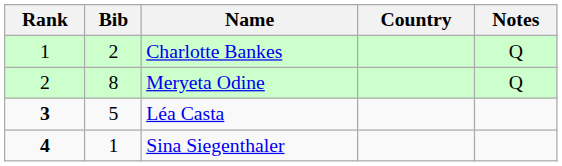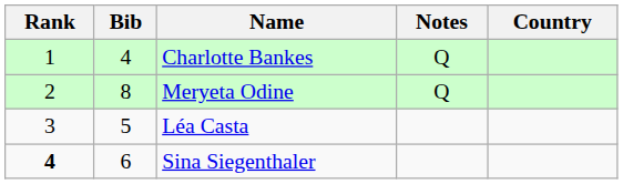 <table class="wikitable" style="text-align:center; width:450px">
 <tr>
 <th>Rank</th>
 <th>Bib</th>
 <th>Name</th>
+<th>Notes</th>
 <th>Country</th>
-<th>Notes</th>
 </tr>
 <tr bgcolor=ccffcc>
 <td>1</td>
-<td>2</td>
+<td>4</td>
 <td align=left><a href='#'>Charlotte Bankes</a></td>
+<td>Q</td>
 <td align=left></td>
-<td>Q</td>
 </tr>
 <tr bgcolor=ccffcc>
 <td>2</td>
 <td>8</td>
 <td align=left><a href='#'>Meryeta Odine</a></td>
+<td>Q</td>
 <td align=left></td>
-<td>Q</td>
 </tr>
 <tr>
-<td><strong>3</strong></td>
+<td>3</td>
 <td>5</td>
 <td align=left><a href='#'>Léa Casta</a></td>
+<td></td>
 <td align=left></td>
-<td></td>
 </tr>
 <tr>
 <td><strong>4</strong></td>
-<td>1</td>
+<td>6</td>
 <td align=left><a href='#'>Sina Siegenthaler</a></td>
+<td></td>
 <td align=left></td>
-<td></td>
 </tr>
 </table>
